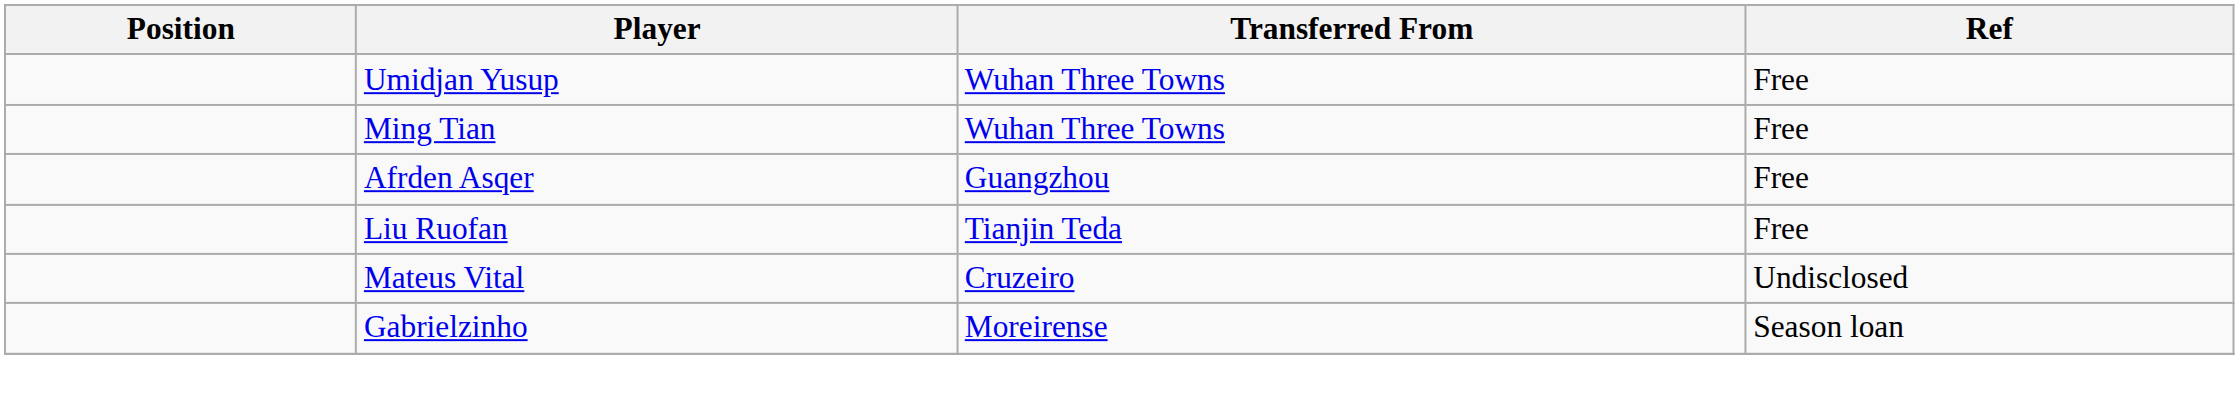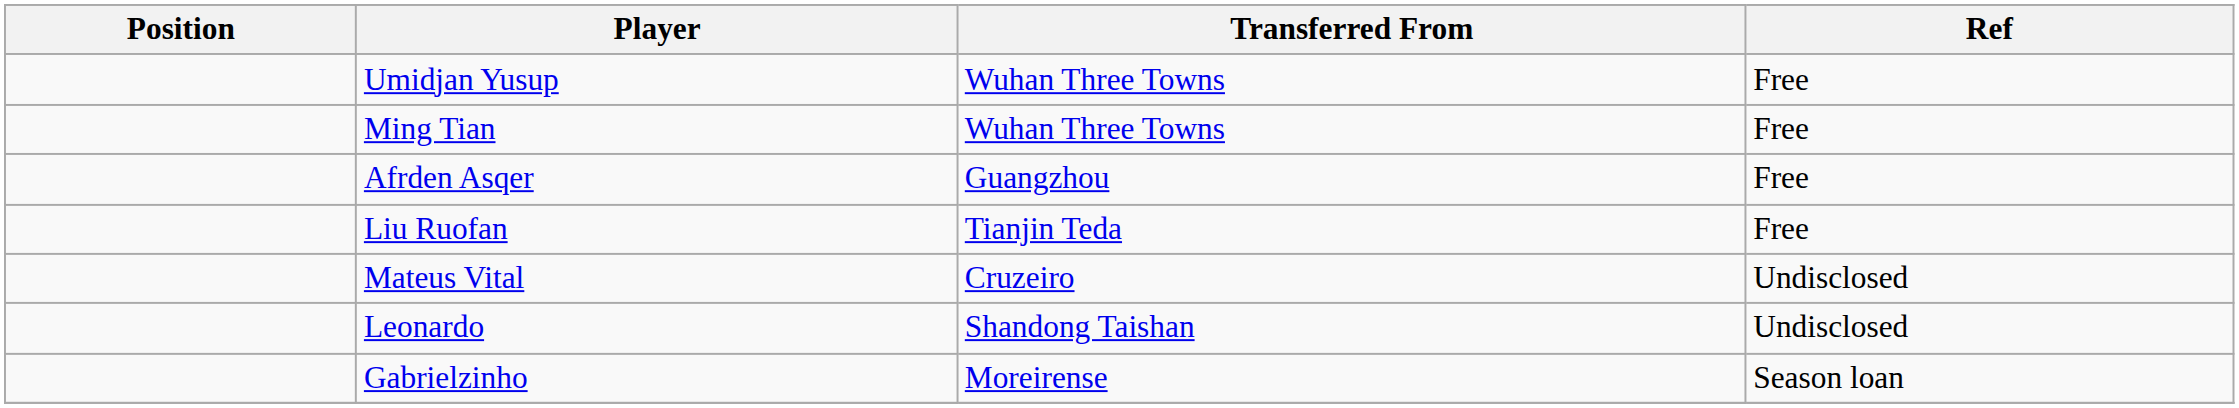 <table class="wikitable sortable" style="width:90%; text-align:center; font-size:100%; text-align:left;">
 <tr>
 <th>Position</th>
 <th>Player</th>
 <th>Transferred From</th>
 <th>Ref</th>
 </tr>
 <tr>
 <td></td>
 <td> <a href='#'>Umidjan Yusup</a></td>
 <td> <a href='#'>Wuhan Three Towns</a></td>
 <td>Free</td>
 </tr>
 <tr>
 <td></td>
 <td> <a href='#'>Ming Tian</a></td>
 <td> <a href='#'>Wuhan Three Towns</a></td>
 <td>Free </td>
 </tr>
 <tr>
 <td></td>
 <td> <a href='#'>Afrden Asqer</a></td>
 <td> <a href='#'>Guangzhou</a></td>
 <td>Free </td>
 </tr>
 <tr>
 <td></td>
 <td> <a href='#'>Liu Ruofan</a></td>
 <td> <a href='#'>Tianjin Teda</a></td>
 <td>Free </td>
 </tr>
 <tr>
 <td></td>
 <td> <a href='#'>Mateus Vital</a></td>
 <td> <a href='#'>Cruzeiro</a></td>
 <td>Undisclosed </td>
 </tr>
 <tr>
 <td></td>
+<td> <a href='#'>Leonardo</a></td>
+<td> <a href='#'>Shandong Taishan</a></td>
+<td>Undisclosed </td>
+</tr>
+<tr>
+<td></td>
 <td> <a href='#'>Gabrielzinho</a></td>
 <td> <a href='#'>Moreirense</a></td>
 <td>Season loan</td>
 </tr>
 <tr>
 </tr>
 </table>
